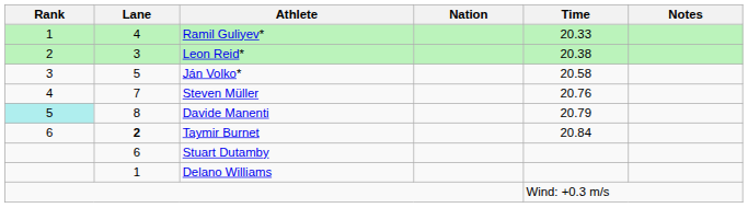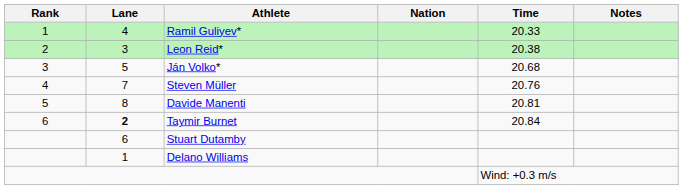 <table class="wikitable sortable" style="text-align:center;width: 60%;">
 <tr>
 <th scope="col">Rank</th>
 <th scope="col">Lane</th>
 <th scope="col">Athlete</th>
 <th scope="col">Nation</th>
 <th scope="col">Time</th>
 <th scope="col">Notes</th>
 </tr>
 <tr bgcolor=bbf3bb>
 <td>1</td>
 <td>4</td>
 <td align=left><a href='#'>Ramil Guliyev</a>*</td>
 <td align=left></td>
 <td>20.33</td>
 <td></td>
 </tr>
 <tr bgcolor=bbf3bb>
 <td>2</td>
 <td>3</td>
 <td align=left><a href='#'>Leon Reid</a>*</td>
 <td align=left></td>
 <td>20.38</td>
 <td></td>
 </tr>
 <tr>
 <td>3</td>
 <td>5</td>
 <td align=left><a href='#'>Ján Volko</a>*</td>
 <td align=left></td>
-<td>20.58</td>
+<td>20.68</td>
 <td></td>
 </tr>
 <tr>
 <td>4</td>
 <td>7</td>
 <td align=left><a href='#'>Steven Müller</a></td>
 <td align=left></td>
 <td>20.76</td>
 <td></td>
 </tr>
 <tr>
-<td style="background: paleturquoise;">5</td>
+<td>5</td>
 <td>8</td>
 <td align=left><a href='#'>Davide Manenti</a></td>
 <td align=left></td>
-<td>20.79</td>
+<td>20.81</td>
 <td></td>
 </tr>
 <tr>
 <td>6</td>
 <td><strong>2</strong></td>
 <td align=left><a href='#'>Taymir Burnet</a></td>
 <td align=left></td>
 <td>20.84</td>
 <td></td>
 </tr>
 <tr>
 <td></td>
 <td>6</td>
 <td align=left><a href='#'>Stuart Dutamby</a></td>
 <td align=left></td>
 <td></td>
 <td></td>
 </tr>
 <tr>
 <td></td>
 <td>1</td>
 <td align=left><a href='#'>Delano Williams</a></td>
 <td align=left></td>
 <td></td>
 <td></td>
 </tr>
 <tr class="sortbottom">
 <td colspan="4"></td>
 <td colspan="2" style="text-align:left;">Wind: +0.3 m/s</td>
 </tr>
 </table>
